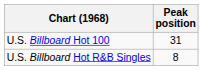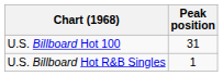 <table class="wikitable sortable">
 <tr>
 <th>Chart (1968)</th>
 <th>Peak<br>position</th>
 </tr>
 <tr>
 <td>U.S. <a href='#'><em>Billboard</em> Hot 100</a></td>
 <td align="center">31</td>
 </tr>
 <tr>
 <td>U.S. <em>Billboard</em> <a href='#'>Hot R&B Singles</a></td>
-<td align="center">8</td>
+<td align="center">1</td>
 </tr>
 </table>
